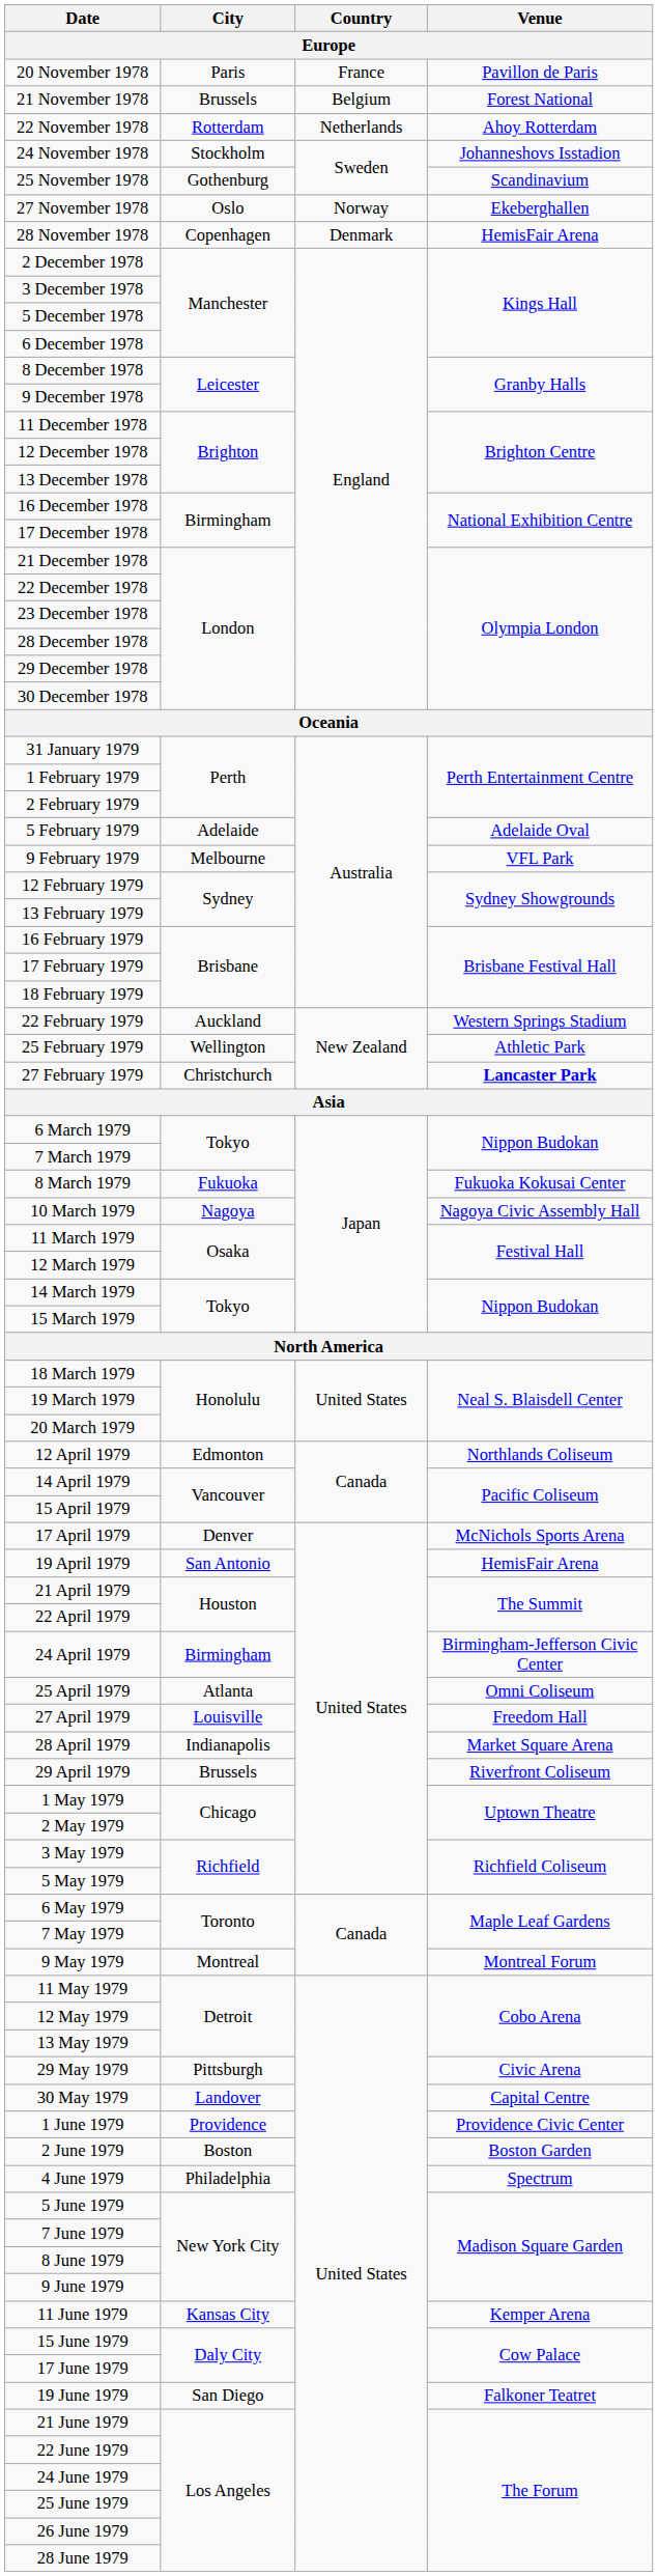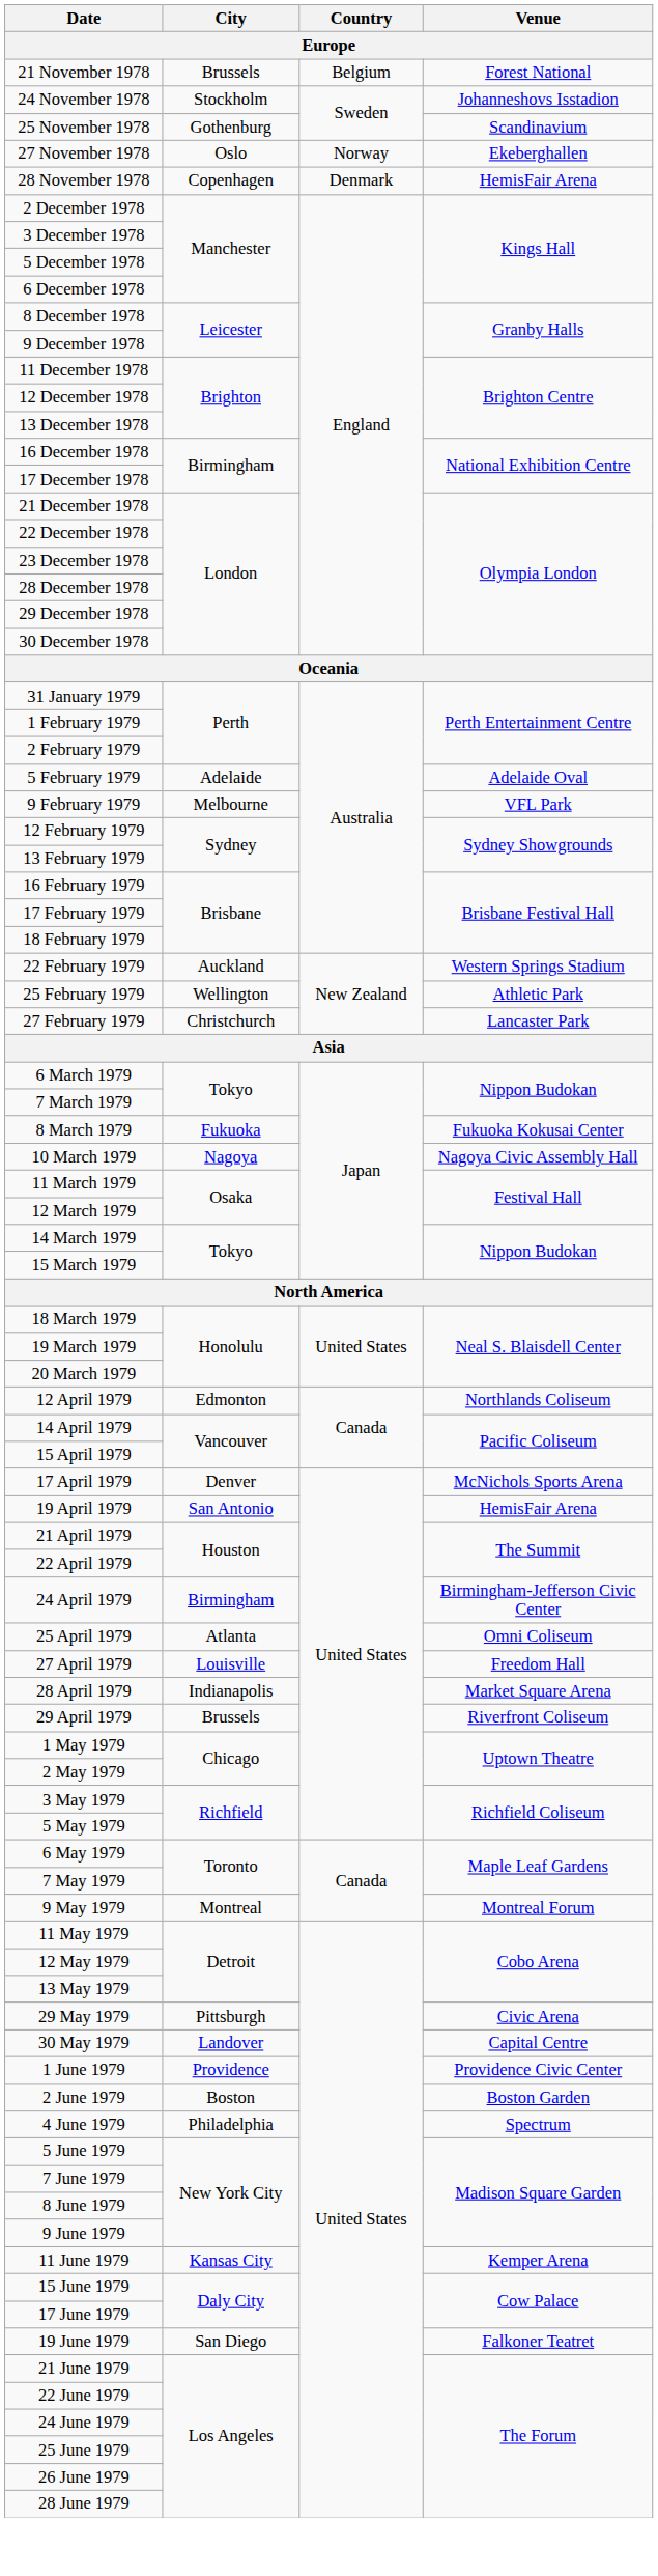 <table class="wikitable" style="text-align:center;">
 <tr>
 <th width="200">Date</th>
 <th width="150">City</th>
 <th width="150">Country</th>
 <th width="300">Venue</th>
 </tr>
 <tr>
 <th colspan="4"><strong>Europe</strong></th>
 </tr>
 <tr>
-<td>20 November 1978</td>
-<td>Paris</td>
-<td>France</td>
-<td><a href='#'>Pavillon de Paris</a></td>
-</tr>
-<tr>
 <td>21 November 1978</td>
 <td>Brussels</td>
 <td>Belgium</td>
 <td><a href='#'>Forest National</a></td>
-</tr>
-<tr>
-<td>22 November 1978</td>
-<td><a href='#'>Rotterdam</a></td>
-<td>Netherlands</td>
-<td><a href='#'>Ahoy Rotterdam</a></td>
 </tr>
 <tr>
 <td>24 November 1978</td>
 <td>Stockholm</td>
 <td rowspan="2">Sweden</td>
 <td><a href='#'>Johanneshovs Isstadion</a></td>
 </tr>
 <tr>
 <td>25 November 1978</td>
 <td>Gothenburg</td>
 <td><a href='#'>Scandinavium</a></td>
 </tr>
 <tr>
 <td>27 November 1978</td>
 <td>Oslo</td>
 <td>Norway</td>
 <td><a href='#'>Ekeberghallen</a></td>
 </tr>
 <tr>
 <td>28 November 1978</td>
 <td>Copenhagen</td>
 <td>Denmark</td>
 <td><a href='#'>HemisFair Arena</a></td>
 </tr>
 <tr>
 <td>2 December 1978</td>
 <td rowspan="4">Manchester</td>
 <td rowspan="17">England</td>
 <td rowspan="4"><a href='#'>Kings Hall</a></td>
 </tr>
 <tr>
 <td>3 December 1978</td>
 </tr>
 <tr>
 <td>5 December 1978</td>
 </tr>
 <tr>
 <td>6 December 1978</td>
 </tr>
 <tr>
 <td>8 December 1978</td>
 <td rowspan="2"><a href='#'>Leicester</a></td>
 <td rowspan="2"><a href='#'>Granby Halls</a></td>
 </tr>
 <tr>
 <td>9 December 1978</td>
 </tr>
 <tr>
 <td>11 December 1978</td>
 <td rowspan="3"><a href='#'>Brighton</a></td>
 <td rowspan="3"><a href='#'>Brighton Centre</a></td>
 </tr>
 <tr>
 <td>12 December 1978</td>
 </tr>
 <tr>
 <td>13 December 1978</td>
 </tr>
 <tr>
 <td>16 December 1978</td>
 <td rowspan="2">Birmingham</td>
 <td rowspan="2"><a href='#'>National Exhibition Centre</a></td>
 </tr>
 <tr>
 <td>17 December 1978</td>
 </tr>
 <tr>
 <td>21 December 1978</td>
 <td rowspan="6">London</td>
 <td rowspan="6"><a href='#'>Olympia London</a></td>
 </tr>
 <tr>
 <td>22 December 1978</td>
 </tr>
 <tr>
 <td>23 December 1978</td>
 </tr>
 <tr>
 <td>28 December 1978</td>
 </tr>
 <tr>
 <td>29 December 1978</td>
 </tr>
 <tr>
 <td>30 December 1978</td>
 </tr>
 <tr>
 <th colspan="4"><strong>Oceania</strong></th>
 </tr>
 <tr>
 <td>31 January 1979</td>
 <td rowspan="3">Perth</td>
 <td rowspan="10">Australia</td>
 <td rowspan="3"><a href='#'>Perth Entertainment Centre</a></td>
 </tr>
 <tr>
 <td>1 February 1979</td>
 </tr>
 <tr>
 <td>2 February 1979</td>
 </tr>
 <tr>
 <td>5 February 1979</td>
 <td>Adelaide</td>
 <td><a href='#'>Adelaide Oval</a></td>
 </tr>
 <tr>
 <td>9 February 1979</td>
 <td>Melbourne</td>
 <td><a href='#'>VFL Park</a></td>
 </tr>
 <tr>
 <td>12 February 1979</td>
 <td rowspan="2">Sydney</td>
 <td rowspan="2"><a href='#'>Sydney Showgrounds</a></td>
 </tr>
 <tr>
 <td>13 February 1979</td>
 </tr>
 <tr>
 <td>16 February 1979</td>
 <td rowspan="3">Brisbane</td>
 <td rowspan="3"><a href='#'>Brisbane Festival Hall</a></td>
 </tr>
 <tr>
 <td>17 February 1979</td>
 </tr>
 <tr>
 <td>18 February 1979</td>
 </tr>
 <tr>
 <td>22 February 1979</td>
 <td>Auckland</td>
 <td rowspan="3">New Zealand</td>
 <td><a href='#'>Western Springs Stadium</a></td>
 </tr>
 <tr>
 <td>25 February 1979</td>
 <td>Wellington</td>
 <td><a href='#'>Athletic Park</a></td>
 </tr>
 <tr>
 <td>27 February 1979</td>
 <td>Christchurch</td>
-<td><strong><a href='#'>Lancaster Park</a></strong></td>
+<td><a href='#'>Lancaster Park</a></td>
 </tr>
 <tr>
 <th colspan="4"><strong>Asia</strong></th>
 </tr>
 <tr>
 <td>6 March 1979</td>
 <td rowspan="2">Tokyo</td>
 <td rowspan="8">Japan</td>
 <td rowspan="2"><a href='#'>Nippon Budokan</a></td>
 </tr>
 <tr>
 <td>7 March 1979</td>
 </tr>
 <tr>
 <td>8 March 1979</td>
 <td><a href='#'>Fukuoka</a></td>
 <td><a href='#'>Fukuoka Kokusai Center</a></td>
 </tr>
 <tr>
 <td>10 March 1979</td>
 <td><a href='#'>Nagoya</a></td>
 <td><a href='#'>Nagoya Civic Assembly Hall</a></td>
 </tr>
 <tr>
 <td>11 March 1979</td>
 <td rowspan="2">Osaka</td>
 <td rowspan="2"><a href='#'>Festival Hall</a></td>
 </tr>
 <tr>
 <td>12 March 1979</td>
 </tr>
 <tr>
 <td>14 March 1979</td>
 <td rowspan="2">Tokyo</td>
 <td rowspan="2"><a href='#'>Nippon Budokan</a></td>
 </tr>
 <tr>
 <td>15 March 1979</td>
 </tr>
 <tr>
 <th colspan="4"><strong>North America</strong></th>
 </tr>
 <tr>
 <td>18 March 1979</td>
 <td rowspan="3">Honolulu</td>
 <td rowspan="3">United States</td>
 <td rowspan="3"><a href='#'>Neal S. Blaisdell Center</a></td>
 </tr>
 <tr>
 <td>19 March 1979</td>
 </tr>
 <tr>
 <td>20 March 1979</td>
 </tr>
 <tr>
 <td>12 April 1979</td>
 <td>Edmonton</td>
 <td rowspan="3">Canada</td>
 <td><a href='#'>Northlands Coliseum</a></td>
 </tr>
 <tr>
 <td>14 April 1979</td>
 <td rowspan="2">Vancouver</td>
 <td rowspan="2"><a href='#'>Pacific Coliseum</a></td>
 </tr>
 <tr>
 <td>15 April 1979</td>
 </tr>
 <tr>
 <td>17 April 1979</td>
 <td>Denver</td>
 <td rowspan="13">United States</td>
 <td><a href='#'>McNichols Sports Arena</a></td>
 </tr>
 <tr>
 <td>19 April 1979</td>
 <td><a href='#'>San Antonio</a></td>
 <td><a href='#'>HemisFair Arena</a></td>
 </tr>
 <tr>
 <td>21 April 1979</td>
 <td rowspan="2">Houston</td>
 <td rowspan="2"><a href='#'>The Summit</a></td>
 </tr>
 <tr>
 <td>22 April 1979</td>
 </tr>
 <tr>
 <td>24 April 1979</td>
 <td><a href='#'>Birmingham</a></td>
 <td><a href='#'>Birmingham-Jefferson Civic Center</a></td>
 </tr>
 <tr>
 <td>25 April 1979</td>
 <td>Atlanta</td>
 <td><a href='#'>Omni Coliseum</a></td>
 </tr>
 <tr>
 <td>27 April 1979</td>
 <td><a href='#'>Louisville</a></td>
 <td><a href='#'>Freedom Hall</a></td>
 </tr>
 <tr>
 <td>28 April 1979</td>
 <td>Indianapolis</td>
 <td><a href='#'>Market Square Arena</a></td>
 </tr>
 <tr>
 <td>29 April 1979</td>
 <td>Brussels</td>
 <td><a href='#'>Riverfront Coliseum</a></td>
 </tr>
 <tr>
 <td>1 May 1979</td>
 <td rowspan="2">Chicago</td>
 <td rowspan="2"><a href='#'>Uptown Theatre</a></td>
 </tr>
 <tr>
 <td>2 May 1979</td>
 </tr>
 <tr>
 <td>3 May 1979</td>
 <td rowspan="2"><a href='#'>Richfield</a></td>
 <td rowspan="2"><a href='#'>Richfield Coliseum</a></td>
 </tr>
 <tr>
 <td>5 May 1979</td>
 </tr>
 <tr>
 <td>6 May 1979</td>
 <td rowspan="2">Toronto</td>
 <td rowspan="3">Canada</td>
 <td rowspan="2"><a href='#'>Maple Leaf Gardens</a></td>
 </tr>
 <tr>
 <td>7 May 1979</td>
 </tr>
 <tr>
 <td>9 May 1979</td>
 <td>Montreal</td>
 <td><a href='#'>Montreal Forum</a></td>
 </tr>
 <tr>
 <td>11 May 1979</td>
 <td rowspan="3">Detroit</td>
 <td rowspan="22">United States</td>
 <td rowspan="3"><a href='#'>Cobo Arena</a></td>
 </tr>
 <tr>
 <td>12 May 1979</td>
 </tr>
 <tr>
 <td>13 May 1979</td>
 </tr>
 <tr>
 <td>29 May 1979</td>
 <td>Pittsburgh</td>
 <td><a href='#'>Civic Arena</a></td>
 </tr>
 <tr>
 <td>30 May 1979</td>
 <td><a href='#'>Landover</a></td>
 <td><a href='#'>Capital Centre</a></td>
 </tr>
 <tr>
 <td>1 June 1979</td>
 <td><a href='#'>Providence</a></td>
 <td><a href='#'>Providence Civic Center</a></td>
 </tr>
 <tr>
 <td>2 June 1979</td>
 <td>Boston</td>
 <td><a href='#'>Boston Garden</a></td>
 </tr>
 <tr>
 <td>4 June 1979</td>
 <td>Philadelphia</td>
 <td><a href='#'>Spectrum</a></td>
 </tr>
 <tr>
 <td>5 June 1979</td>
 <td rowspan="4">New York City</td>
 <td rowspan="4"><a href='#'>Madison Square Garden</a></td>
 </tr>
 <tr>
 <td>7 June 1979</td>
 </tr>
 <tr>
 <td>8 June 1979</td>
 </tr>
 <tr>
 <td>9 June 1979</td>
 </tr>
 <tr>
 <td>11 June 1979</td>
 <td><a href='#'>Kansas City</a></td>
 <td><a href='#'>Kemper Arena</a></td>
 </tr>
 <tr>
 <td>15 June 1979</td>
 <td rowspan="2"><a href='#'>Daly City</a></td>
 <td rowspan="2"><a href='#'>Cow Palace</a></td>
 </tr>
 <tr>
 <td>17 June 1979</td>
 </tr>
 <tr>
 <td>19 June 1979</td>
 <td>San Diego</td>
 <td><a href='#'>Falkoner Teatret</a></td>
 </tr>
 <tr>
 <td>21 June 1979</td>
 <td rowspan="6">Los Angeles</td>
 <td rowspan="6"><a href='#'>The Forum</a></td>
 </tr>
 <tr>
 <td>22 June 1979</td>
 </tr>
 <tr>
 <td>24 June 1979</td>
 </tr>
 <tr>
 <td>25 June 1979</td>
 </tr>
 <tr>
 <td>26 June 1979</td>
 </tr>
 <tr>
 <td>28 June 1979</td>
 </tr>
 </table>
